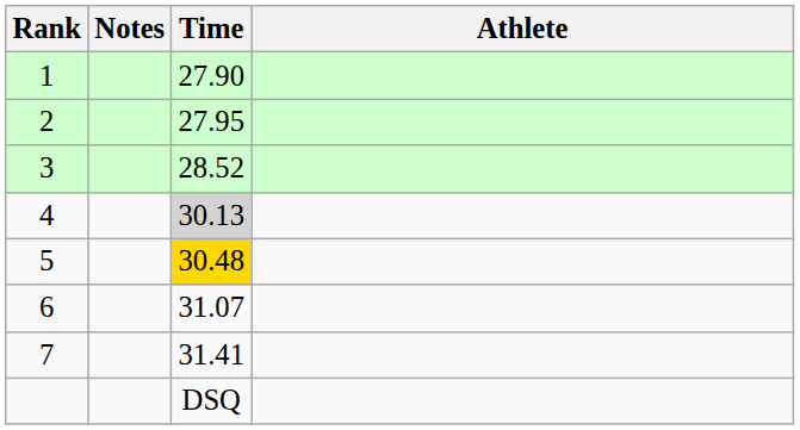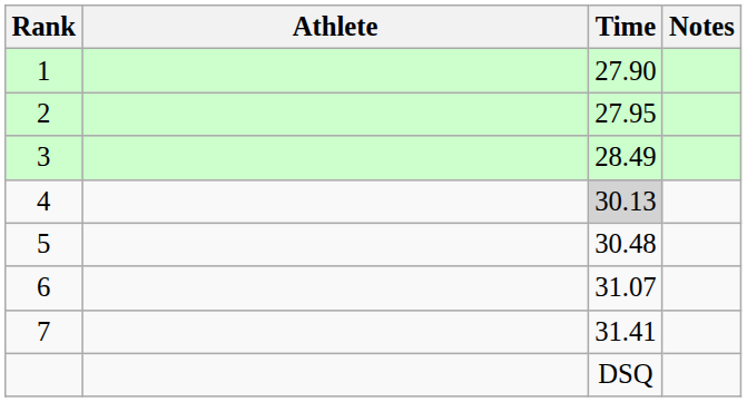 <table class="wikitable" style="text-align:center">
 <tr>
 <th>Rank</th>
+<th Style="width:18em">Athlete</th>
+<th>Time</th>
 <th>Notes</th>
-<th>Time</th>
-<th Style="width:18em">Athlete</th>
 </tr>
 <tr style="background:#cfc">
 <td>1</td>
+<td style="text-align:left"></td>
+<td>27.90</td>
 <td></td>
-<td>27.90</td>
-<td style="text-align:left"></td>
 </tr>
 <tr style="background:#cfc">
 <td>2</td>
+<td style="text-align:left"></td>
+<td>27.95</td>
 <td></td>
-<td>27.95</td>
-<td style="text-align:left"></td>
 </tr>
 <tr style="background:#cfc">
 <td>3</td>
+<td style="text-align:left"></td>
+<td>28.49</td>
 <td></td>
-<td>28.52</td>
-<td style="text-align:left"></td>
 </tr>
 <tr>
 <td>4</td>
+<td style="text-align:left"></td>
+<td style="background: lightgrey;">30.13</td>
 <td></td>
-<td style="background: lightgrey;">30.13</td>
-<td style="text-align:left"></td>
 </tr>
 <tr>
 <td>5</td>
+<td style="text-align:left"></td>
+<td>30.48</td>
 <td></td>
-<td style="background: gold;">30.48</td>
-<td style="text-align:left"></td>
 </tr>
 <tr>
 <td>6</td>
+<td style="text-align:left"></td>
+<td>31.07</td>
 <td></td>
-<td>31.07</td>
-<td style="text-align:left"></td>
 </tr>
 <tr>
 <td>7</td>
+<td style="text-align:left"></td>
+<td>31.41</td>
 <td></td>
-<td>31.41</td>
-<td style="text-align:left"></td>
 </tr>
 <tr>
 <td></td>
+<td style="text-align:left"></td>
+<td>DSQ</td>
 <td></td>
-<td>DSQ</td>
-<td style="text-align:left"></td>
 </tr>
 </table>
